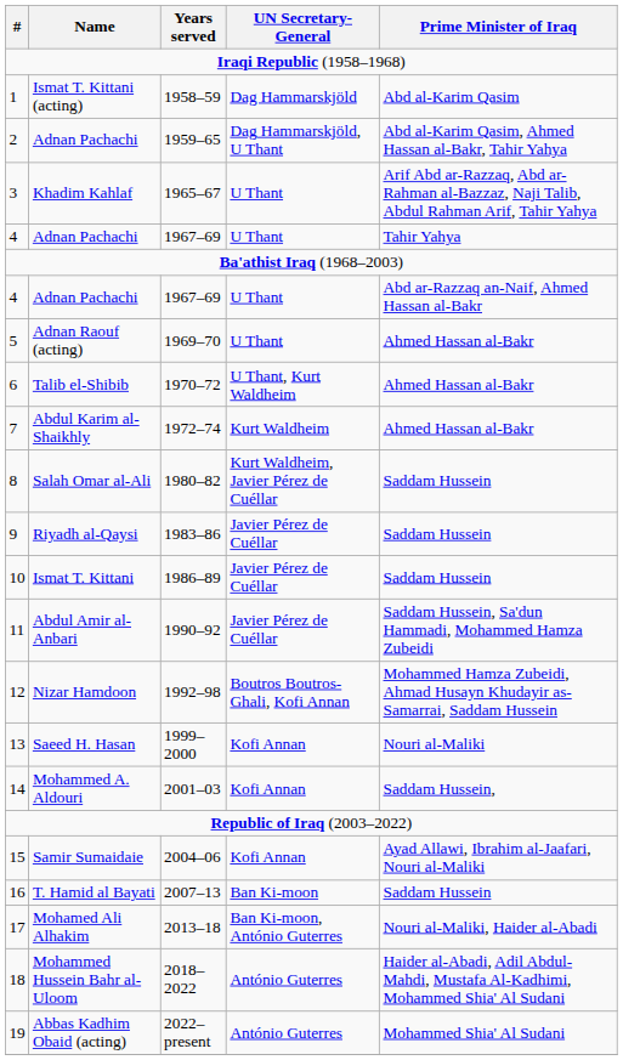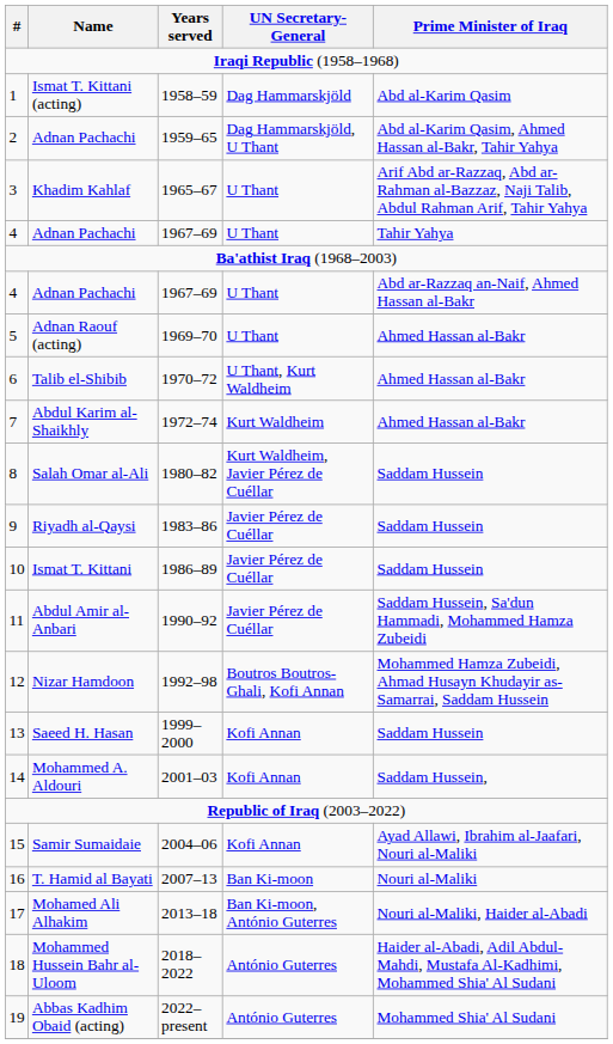 <table class=wikitable>
 <tr>
 <th>#</th>
 <th>Name</th>
 <th>Years served</th>
 <th><a href='#'>UN Secretary-General</a></th>
 <th><a href='#'>Prime Minister of Iraq</a></th>
 </tr>
 <tr>
 <td colspan="5" align=center><strong><a href='#'>Iraqi Republic</a></strong>  (1958–1968)</td>
 </tr>
 <tr>
 <td>1</td>
 <td><a href='#'>Ismat T. Kittani</a> (acting)</td>
 <td>1958–59</td>
 <td><a href='#'>Dag Hammarskjöld</a></td>
 <td><a href='#'>Abd al-Karim Qasim</a></td>
 </tr>
 <tr>
 <td>2</td>
 <td><a href='#'>Adnan Pachachi</a></td>
 <td>1959–65</td>
 <td><a href='#'>Dag Hammarskjöld</a>, <a href='#'>U Thant</a></td>
 <td><a href='#'>Abd al-Karim Qasim</a>, <a href='#'>Ahmed Hassan al-Bakr</a>, <a href='#'>Tahir Yahya</a></td>
 </tr>
 <tr>
 <td>3</td>
 <td><a href='#'>Khadim Kahlaf</a></td>
 <td>1965–67</td>
 <td><a href='#'>U Thant</a></td>
 <td><a href='#'>Arif Abd ar-Razzaq</a>, <a href='#'>Abd ar-Rahman al-Bazzaz</a>, <a href='#'>Naji Talib</a>, <a href='#'>Abdul Rahman Arif</a>, <a href='#'>Tahir Yahya</a></td>
 </tr>
 <tr>
 <td>4</td>
 <td><a href='#'>Adnan Pachachi</a></td>
 <td>1967–69</td>
 <td><a href='#'>U Thant</a></td>
 <td><a href='#'>Tahir Yahya</a></td>
 </tr>
 <tr>
 <td colspan="5" align=center><strong><a href='#'>Ba'athist Iraq</a></strong> (1968–2003)</td>
 </tr>
 <tr>
 <td>4</td>
 <td><a href='#'>Adnan Pachachi</a></td>
 <td>1967–69</td>
 <td><a href='#'>U Thant</a></td>
 <td><a href='#'>Abd ar-Razzaq an-Naif</a>, <a href='#'>Ahmed Hassan al-Bakr</a></td>
 </tr>
 <tr>
 <td>5</td>
 <td><a href='#'>Adnan Raouf</a> (acting)</td>
 <td>1969–70</td>
 <td><a href='#'>U Thant</a></td>
 <td><a href='#'>Ahmed Hassan al-Bakr</a></td>
 </tr>
 <tr>
 <td>6</td>
 <td><a href='#'>Talib el-Shibib</a></td>
 <td>1970–72</td>
 <td><a href='#'>U Thant</a>, <a href='#'>Kurt Waldheim</a></td>
 <td><a href='#'>Ahmed Hassan al-Bakr</a></td>
 </tr>
 <tr>
 <td>7</td>
 <td><a href='#'>Abdul Karim al-Shaikhly</a></td>
 <td>1972–74</td>
 <td><a href='#'>Kurt Waldheim</a></td>
 <td><a href='#'>Ahmed Hassan al-Bakr</a></td>
 </tr>
 <tr>
 <td>8</td>
 <td><a href='#'>Salah Omar al-Ali</a></td>
 <td>1980–82</td>
 <td><a href='#'>Kurt Waldheim</a>, <a href='#'>Javier Pérez de Cuéllar</a></td>
 <td><a href='#'>Saddam Hussein</a></td>
 </tr>
 <tr>
 <td>9</td>
 <td><a href='#'>Riyadh al-Qaysi</a></td>
 <td>1983–86</td>
 <td><a href='#'>Javier Pérez de Cuéllar</a></td>
 <td><a href='#'>Saddam Hussein</a></td>
 </tr>
 <tr>
 <td>10</td>
 <td><a href='#'>Ismat T. Kittani</a></td>
 <td>1986–89</td>
 <td><a href='#'>Javier Pérez de Cuéllar</a></td>
 <td><a href='#'>Saddam Hussein</a></td>
 </tr>
 <tr>
 <td>11</td>
 <td><a href='#'>Abdul Amir al-Anbari</a></td>
 <td>1990–92</td>
 <td><a href='#'>Javier Pérez de Cuéllar</a></td>
 <td><a href='#'>Saddam Hussein</a>, <a href='#'>Sa'dun Hammadi</a>, <a href='#'>Mohammed Hamza Zubeidi</a></td>
 </tr>
 <tr>
 <td>12</td>
 <td><a href='#'>Nizar Hamdoon</a></td>
 <td>1992–98</td>
 <td><a href='#'>Boutros Boutros-Ghali</a>, <a href='#'>Kofi Annan</a></td>
 <td><a href='#'>Mohammed Hamza Zubeidi</a>, <a href='#'>Ahmad Husayn Khudayir as-Samarrai</a>, <a href='#'>Saddam Hussein</a></td>
 </tr>
 <tr>
 <td>13</td>
 <td><a href='#'>Saeed H. Hasan</a></td>
 <td>1999–2000</td>
 <td><a href='#'>Kofi Annan</a></td>
-<td><a href='#'>Nouri al-Maliki</a></td>
+<td><a href='#'>Saddam Hussein</a></td>
 </tr>
 <tr>
 <td>14</td>
 <td><a href='#'>Mohammed A. Aldouri</a></td>
 <td>2001–03</td>
 <td><a href='#'>Kofi Annan</a></td>
 <td><a href='#'>Saddam Hussein</a>,</td>
 </tr>
 <tr>
 <td colspan="5" align=center><strong><a href='#'>Republic of Iraq</a></strong> (2003–2022)</td>
 </tr>
 <tr>
 <td>15</td>
 <td><a href='#'>Samir Sumaidaie</a></td>
 <td>2004–06</td>
 <td><a href='#'>Kofi Annan</a></td>
 <td><a href='#'>Ayad Allawi</a>, <a href='#'>Ibrahim al-Jaafari</a>, <a href='#'>Nouri al-Maliki</a></td>
 </tr>
 <tr>
 <td>16</td>
 <td><a href='#'>T. Hamid al Bayati</a></td>
 <td>2007–13</td>
 <td><a href='#'>Ban Ki-moon</a></td>
-<td><a href='#'>Saddam Hussein</a></td>
+<td><a href='#'>Nouri al-Maliki</a></td>
 </tr>
 <tr>
 <td>17</td>
 <td><a href='#'>Mohamed Ali Alhakim</a></td>
 <td>2013–18</td>
 <td><a href='#'>Ban Ki-moon</a>, <a href='#'>António Guterres</a></td>
 <td><a href='#'>Nouri al-Maliki</a>, <a href='#'>Haider al-Abadi</a></td>
 </tr>
 <tr>
 <td>18</td>
 <td><a href='#'>Mohammed Hussein Bahr al-Uloom</a></td>
 <td>2018–2022</td>
 <td><a href='#'>António Guterres</a></td>
 <td><a href='#'>Haider al-Abadi</a>, <a href='#'>Adil Abdul-Mahdi</a>, <a href='#'>Mustafa Al-Kadhimi</a>, <a href='#'>Mohammed Shia' Al Sudani</a></td>
 </tr>
 <tr>
 <td>19</td>
 <td><a href='#'>Abbas Kadhim Obaid</a> (acting)</td>
 <td>2022–present</td>
 <td><a href='#'>António Guterres</a></td>
 <td><a href='#'>Mohammed Shia' Al Sudani</a></td>
 </tr>
 <tr>
 </tr>
 </table>
